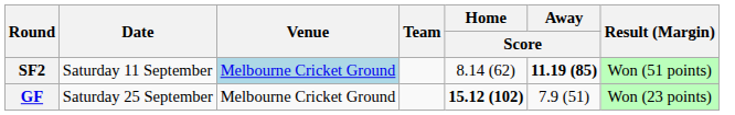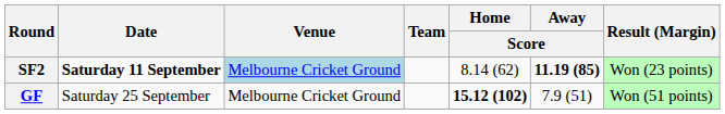 <table class="wikitable" style="font-size: 95%;">
 <tr>
 <th rowspan=2>Round</th>
 <th rowspan=2>Date</th>
 <th rowspan=2>Venue</th>
 <th rowspan=2>Team</th>
 <th>Home</th>
 <th>Away</th>
 <th rowspan=2>Result (Margin)</th>
 </tr>
 <tr>
 <th colspan=2>Score</th>
 </tr>
 <tr>
 <th align=center>SF2</th>
-<td>Saturday 11 September</td>
+<td><strong>Saturday 11 September</strong></td>
 <td style="background: lightblue;"><a href='#'>Melbourne Cricket Ground</a></td>
 <td> </td>
 <td align=center>8.14 (62)</td>
 <td align=center><strong>11.19 (85)</strong></td>
-<td align=center bgcolor="#bbffbb">Won (51 points)</td>
+<td align=center bgcolor="#bbffbb">Won (23 points)</td>
 </tr>
 <tr>
 <th align=center><a href='#'>GF</a></th>
 <td>Saturday 25 September</td>
 <td>Melbourne Cricket Ground</td>
 <td> </td>
 <td align=center><strong>15.12 (102)</strong></td>
 <td align=center>7.9 (51)</td>
-<td align=center bgcolor="#bbffbb">Won (23 points)</td>
+<td align=center bgcolor="#bbffbb">Won (51 points)</td>
 </tr>
 </table>
